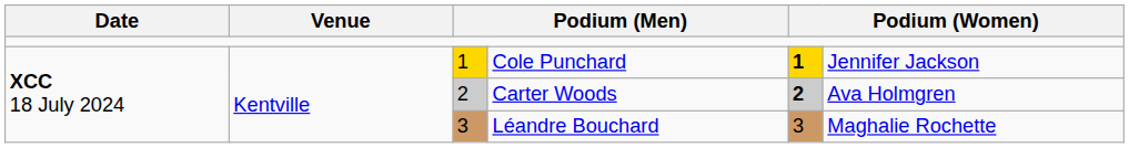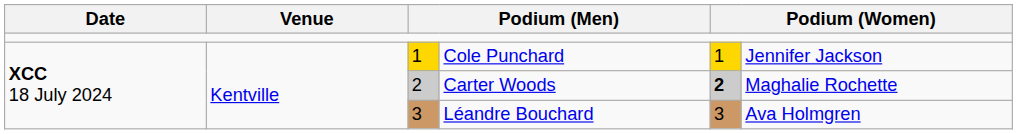 <table class="wikitable" width=70%>
 <tr>
 <th>Date</th>
 <th width=20%>Venue</th>
 <th colspan=2 width=30%>Podium (Men)</th>
 <th colspan=2 width=30%>Podium (Women)</th>
 </tr>
 <tr>
 <td colspan=6></td>
 </tr>
 <tr>
 <td rowspan=3><strong>XCC</strong> <br> 18 July 2024</td>
 <td rowspan=3><br><a href='#'>Kentville</a></td>
 <td bgcolor=FFD700>1</td>
 <td><a href='#'>Cole Punchard</a></td>
-<td bgcolor=FFD700><strong>1</strong></td>
+<td bgcolor=FFD700>1</td>
 <td><a href='#'>Jennifer Jackson</a></td>
 </tr>
 <tr>
 <td bgcolor=CCCCCC>2</td>
 <td><a href='#'>Carter Woods</a></td>
 <td bgcolor=CCCCCC><strong>2</strong></td>
-<td><a href='#'>Ava Holmgren</a></td>
+<td><a href='#'>Maghalie Rochette</a></td>
 </tr>
 <tr>
 <td bgcolor=CC9966>3</td>
 <td><a href='#'>Léandre Bouchard</a></td>
 <td bgcolor=CC9966>3</td>
-<td><a href='#'>Maghalie Rochette</a></td>
+<td><a href='#'>Ava Holmgren</a></td>
 </tr>
 </table>
